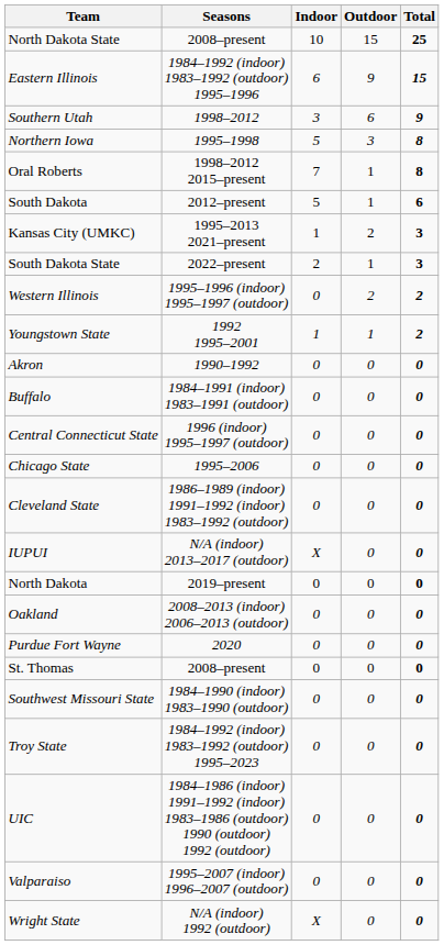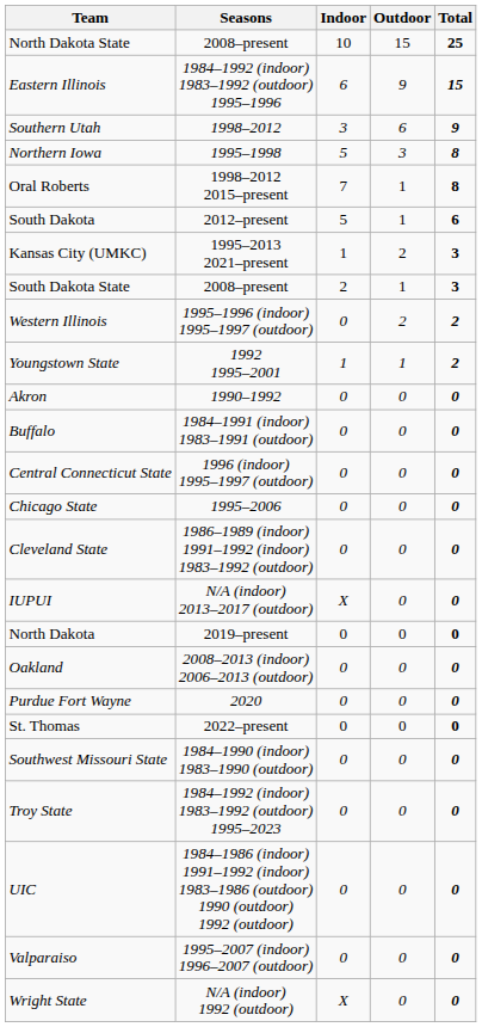 <table class="wikitable sortable">
 <tr>
 <th scope="col">Team</th>
 <th scope="col">Seasons</th>
 <th scope="col">Indoor</th>
 <th scope="col">Outdoor</th>
 <th scope="col">Total</th>
 </tr>
 <tr>
 <td>North Dakota State</td>
 <td align=center>2008–present</td>
 <td align=center>10</td>
 <td align=center>15</td>
 <td align=center><strong>25</strong></td>
 </tr>
 <tr>
 <td><em>Eastern Illinois</em></td>
 <td align=center><em>1984–1992 (indoor)</em><br><em>1983–1992 (outdoor)</em><br><em>1995–1996</em></td>
 <td align=center><em>6</em></td>
 <td align=center><em>9</em></td>
 <td align=center><strong><em>15</em></strong></td>
 </tr>
 <tr>
 <td><em>Southern Utah</em></td>
 <td align=center><em>1998–2012</em></td>
 <td align=center><em>3</em></td>
 <td align=center><em>6</em></td>
 <td align=center><strong><em>9</em></strong></td>
 </tr>
 <tr>
 <td><em>Northern Iowa</em></td>
 <td align=center><em>1995–1998</em></td>
 <td align=center><em>5</em></td>
 <td align=center><em>3</em></td>
 <td align=center><strong><em>8</em></strong></td>
 </tr>
 <tr>
 <td>Oral Roberts</td>
 <td align=center>1998–2012<br>2015–present</td>
 <td align=center>7</td>
 <td align=center>1</td>
 <td align=center><strong>8</strong></td>
 </tr>
 <tr>
 <td>South Dakota</td>
 <td align=center>2012–present</td>
 <td align=center>5</td>
 <td align=center>1</td>
 <td align=center><strong>6</strong></td>
 </tr>
 <tr>
 <td>Kansas City (UMKC)</td>
 <td align=center>1995–2013<br>2021–present</td>
 <td align=center>1</td>
 <td align=center>2</td>
 <td align=center><strong>3</strong></td>
 </tr>
 <tr>
 <td>South Dakota State</td>
-<td align=center>2022–present</td>
+<td align=center>2008–present</td>
 <td align=center>2</td>
 <td align=center>1</td>
 <td align=center><strong>3</strong></td>
 </tr>
 <tr>
 <td><em>Western Illinois</em></td>
 <td align=center><em>1995–1996 (indoor)</em><br><em>1995–1997 (outdoor)</em></td>
 <td align=center><em>0</em></td>
 <td align=center><em>2</em></td>
 <td align=center><strong><em>2</em></strong></td>
 </tr>
 <tr>
 <td><em>Youngstown State</em></td>
 <td align=center><em>1992</em><br><em>1995–2001</em></td>
 <td align=center><em>1</em></td>
 <td align=center><em>1</em></td>
 <td align=center><strong><em>2</em></strong></td>
 </tr>
 <tr>
 <td><em>Akron</em></td>
 <td align=center><em>1990–1992</em></td>
 <td align=center><em>0</em></td>
 <td align=center><em>0</em></td>
 <td align=center><strong><em>0</em></strong></td>
 </tr>
 <tr>
 <td><em>Buffalo</em></td>
 <td align=center><em>1984–1991 (indoor)</em><br><em>1983–1991 (outdoor)</em></td>
 <td align=center><em>0</em></td>
 <td align=center><em>0</em></td>
 <td align=center><strong><em>0</em></strong></td>
 </tr>
 <tr>
 <td><em>Central Connecticut State</em></td>
 <td align=center><em>1996 (indoor)</em><br><em>1995–1997 (outdoor)</em></td>
 <td align=center><em>0</em></td>
 <td align=center><em>0</em></td>
 <td align=center><strong><em>0</em></strong></td>
 </tr>
 <tr>
 <td><em>Chicago State</em></td>
 <td align=center><em>1995–2006</em></td>
 <td align=center><em>0</em></td>
 <td align=center><em>0</em></td>
 <td align=center><strong><em>0</em></strong></td>
 </tr>
 <tr>
 <td><em>Cleveland State</em></td>
 <td align=center><em>1986–1989 (indoor)</em><br><em>1991–1992 (indoor)</em><br><em>1983–1992 (outdoor)</em></td>
 <td align=center><em>0</em></td>
 <td align=center><em>0</em></td>
 <td align=center><strong><em>0</em></strong></td>
 </tr>
 <tr>
 <td><em>IUPUI</em></td>
 <td align=center><em>N/A (indoor)</em><br><em>2013–2017 (outdoor)</em></td>
 <td align=center><em>X</em></td>
 <td align=center><em>0</em></td>
 <td align=center><strong><em>0</em></strong></td>
 </tr>
 <tr>
 <td>North Dakota</td>
 <td align=center>2019–present</td>
 <td align=center>0</td>
 <td align=center>0</td>
 <td align=center><strong>0</strong></td>
 </tr>
 <tr>
 <td><em>Oakland</em></td>
 <td align=center><em>2008–2013 (indoor)</em><br><em>2006–2013 (outdoor)</em></td>
 <td align=center><em>0</em></td>
 <td align=center><em>0</em></td>
 <td align=center><strong><em>0</em></strong></td>
 </tr>
 <tr>
 <td><em>Purdue Fort Wayne</em></td>
 <td align=center><em>2020</em></td>
 <td align=center><em>0</em></td>
 <td align=center><em>0</em></td>
 <td align=center><strong><em>0</em></strong></td>
 </tr>
 <tr>
 <td>St. Thomas</td>
-<td align=center>2008–present</td>
+<td align=center>2022–present</td>
 <td align=center>0</td>
 <td align=center>0</td>
 <td align=center><strong>0</strong></td>
 </tr>
 <tr>
 <td><em>Southwest Missouri State</em></td>
 <td align=center><em>1984–1990 (indoor)</em><br><em>1983–1990 (outdoor)</em></td>
 <td align=center><em>0</em></td>
 <td align=center><em>0</em></td>
 <td align=center><strong><em>0</em></strong></td>
 </tr>
 <tr>
 <td><em>Troy State</em></td>
 <td align=center><em>1984–1992 (indoor)<br>1983–1992 (outdoor)<br>1995–2023</em></td>
 <td align=center><em>0</em></td>
 <td align=center><em>0</em></td>
 <td align=center><strong><em>0</em></strong></td>
 </tr>
 <tr>
 <td><em>UIC</em></td>
 <td align=center><em>1984–1986 (indoor)</em><br><em>1991–1992 (indoor)</em><br><em>1983–1986 (outdoor)</em><br><em>1990 (outdoor)</em><br><em>1992 (outdoor)</em></td>
 <td align=center><em>0</em></td>
 <td align=center><em>0</em></td>
 <td align=center><strong><em>0</em></strong></td>
 </tr>
 <tr>
 <td><em>Valparaiso</em></td>
 <td align=center><em>1995–2007 (indoor)</em><br><em>1996–2007 (outdoor)</em></td>
 <td align=center><em>0</em></td>
 <td align=center><em>0</em></td>
 <td align=center><strong><em>0</em></strong></td>
 </tr>
 <tr>
 <td><em>Wright State</em></td>
 <td align=center><em>N/A (indoor)</em><br><em>1992 (outdoor)</em></td>
 <td align=center><em>X</em></td>
 <td align=center><em>0</em></td>
 <td align=center><strong><em>0</em></strong></td>
 </tr>
 </table>
